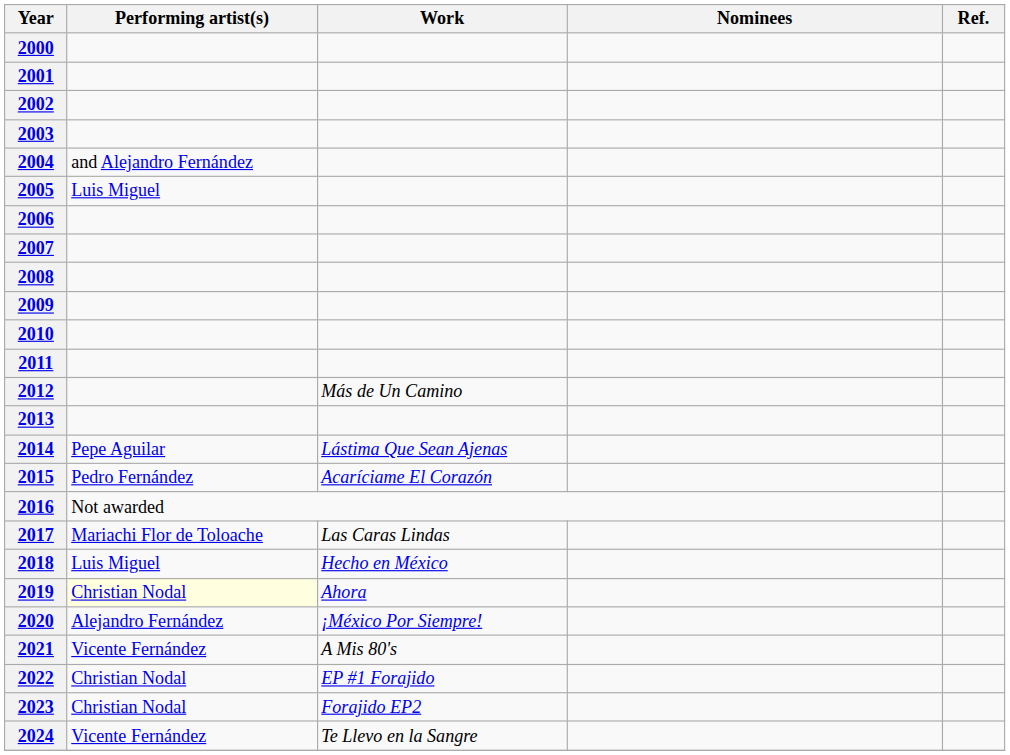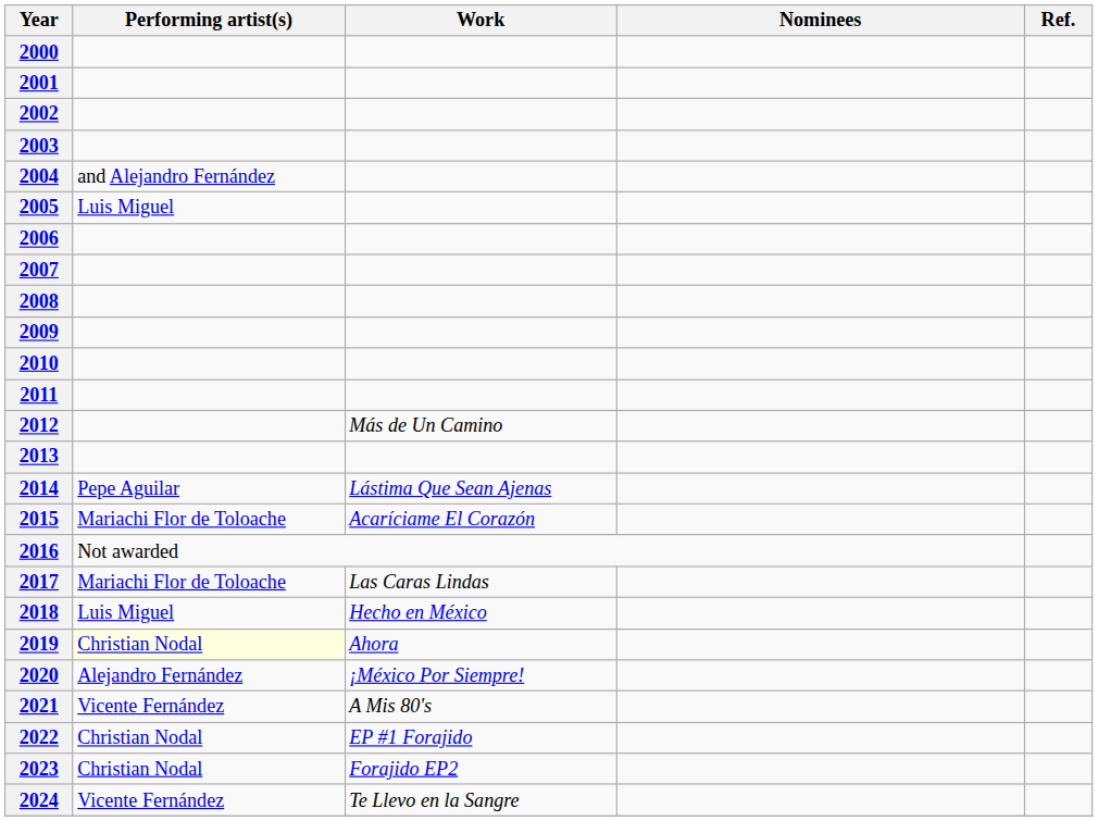 <table class="wikitable plainrowheaders sortable">
 <tr>
 <th scope="col" width="5%">Year</th>
 <th scope="col" width="20%">Performing artist(s)</th>
 <th scope="col" width="20%">Work</th>
 <th scope="col" class="unsortable" width="30%">Nominees</th>
 <th scope="col" class="unsortable" width="5%">Ref.</th>
 </tr>
 <tr>
 <th style="text-align:center;"><a href='#'>2000</a></th>
 <td></td>
 <td></td>
 <td></td>
 <td style="text-align:center;"></td>
 </tr>
 <tr>
 <th style="text-align:center;"><a href='#'>2001</a></th>
 <td></td>
 <td></td>
 <td></td>
 <td style="text-align:center;"></td>
 </tr>
 <tr>
 <th style="text-align:center;"><a href='#'>2002</a></th>
 <td></td>
 <td></td>
 <td></td>
 <td style="text-align:center;"></td>
 </tr>
 <tr>
 <th style="text-align:center;"><a href='#'>2003</a></th>
 <td></td>
 <td></td>
 <td></td>
 <td style="text-align:center;"></td>
 </tr>
 <tr>
 <th style="text-align:center;"><a href='#'>2004</a></th>
 <td> and <a href='#'>Alejandro Fernández</a></td>
 <td></td>
 <td></td>
 <td style="text-align:center;"></td>
 </tr>
 <tr>
 <th style="text-align:center;"><a href='#'>2005</a></th>
 <td><a href='#'>Luis Miguel</a></td>
 <td></td>
 <td></td>
 <td style="text-align:center;"></td>
 </tr>
 <tr>
 <th style="text-align:center;"><a href='#'>2006</a></th>
 <td></td>
 <td></td>
 <td></td>
 <td style="text-align:center;"></td>
 </tr>
 <tr>
 <th style="text-align:center;"><a href='#'>2007</a></th>
 <td></td>
 <td></td>
 <td></td>
 <td style="text-align:center;"></td>
 </tr>
 <tr>
 <th style="text-align:center;"><a href='#'>2008</a></th>
 <td></td>
 <td></td>
 <td></td>
 <td style="text-align:center;"></td>
 </tr>
 <tr>
 <th style="text-align:center;"><a href='#'>2009</a></th>
 <td></td>
 <td></td>
 <td></td>
 <td style="text-align:center;"></td>
 </tr>
 <tr>
 <th style="text-align:center;"><a href='#'>2010</a></th>
 <td></td>
 <td></td>
 <td></td>
 <td style="text-align:center;"></td>
 </tr>
 <tr>
 <th style="text-align:center;"><a href='#'>2011</a></th>
 <td></td>
 <td></td>
 <td></td>
 <td style="text-align:center;"></td>
 </tr>
 <tr>
 <th style="text-align:center;"><a href='#'>2012</a></th>
 <td></td>
 <td><em>Más de Un Camino</em></td>
 <td></td>
 <td style="text-align:center;"></td>
 </tr>
 <tr>
 <th style="text-align:center;"><a href='#'>2013</a></th>
 <td></td>
 <td></td>
 <td></td>
 <td style="text-align:center;"></td>
 </tr>
 <tr>
 <th style="text-align:center;"><a href='#'>2014</a></th>
 <td><a href='#'>Pepe Aguilar</a></td>
 <td><em><a href='#'>Lástima Que Sean Ajenas</a></em></td>
 <td></td>
 <td style="text-align:center;"></td>
 </tr>
 <tr>
 <th style="text-align:center;"><a href='#'>2015</a></th>
-<td><a href='#'>Pedro Fernández</a></td>
+<td><a href='#'>Mariachi Flor de Toloache</a></td>
 <td><em><a href='#'>Acaríciame El Corazón</a></em></td>
 <td></td>
 <td style="text-align:center;"></td>
 </tr>
 <tr>
 <th style="text-align:center;"><a href='#'>2016</a></th>
 <td colspan="3">Not awarded</td>
 <td></td>
 </tr>
 <tr>
 <th style="text-align:center;"><a href='#'>2017</a></th>
 <td><a href='#'>Mariachi Flor de Toloache</a></td>
 <td><em>Las Caras Lindas</em></td>
 <td></td>
 <td style="text-align:center;"></td>
 </tr>
 <tr>
 <th style="text-align:center;"><a href='#'>2018</a></th>
 <td><a href='#'>Luis Miguel</a></td>
 <td><em><a href='#'>Hecho en México</a></em></td>
 <td></td>
 <td style="text-align:center;"></td>
 </tr>
 <tr>
 <th style="text-align:center;"><a href='#'>2019</a></th>
 <td style="background: lightyellow;"><a href='#'>Christian Nodal</a></td>
 <td><em><a href='#'>Ahora</a></em></td>
 <td></td>
 <td style="text-align:center;"></td>
 </tr>
 <tr>
 <th style="text-align:center;"><a href='#'>2020</a></th>
 <td><a href='#'>Alejandro Fernández</a></td>
 <td><em><a href='#'>¡México Por Siempre!</a></em></td>
 <td></td>
 <td style="text-align:center;"></td>
 </tr>
 <tr>
 <th style="text-align:center;"><a href='#'>2021</a></th>
 <td><a href='#'>Vicente Fernández</a></td>
 <td><em>A Mis 80's</em></td>
 <td></td>
 <td></td>
 </tr>
 <tr>
 <th style="text-align:center;" scope="row"><a href='#'><strong>2022</strong></a></th>
 <td><a href='#'>Christian Nodal</a></td>
 <td><em><a href='#'>EP #1 Forajido</a></em></td>
 <td></td>
 <td></td>
 </tr>
 <tr>
 <th style="text-align:center;" scope="row"><a href='#'><strong>2023</strong></a></th>
 <td><a href='#'>Christian Nodal</a></td>
 <td><em><a href='#'>Forajido EP2</a></em></td>
 <td></td>
 <td style="text-align:center;"></td>
 </tr>
 <tr>
 <th style="text-align:center;" scope="row"><a href='#'><strong>2024</strong></a></th>
 <td><a href='#'>Vicente Fernández</a></td>
 <td><em>Te Llevo en la Sangre</em></td>
 <td></td>
 <td align="center"></td>
 </tr>
 <tr>
 </tr>
 </table>
